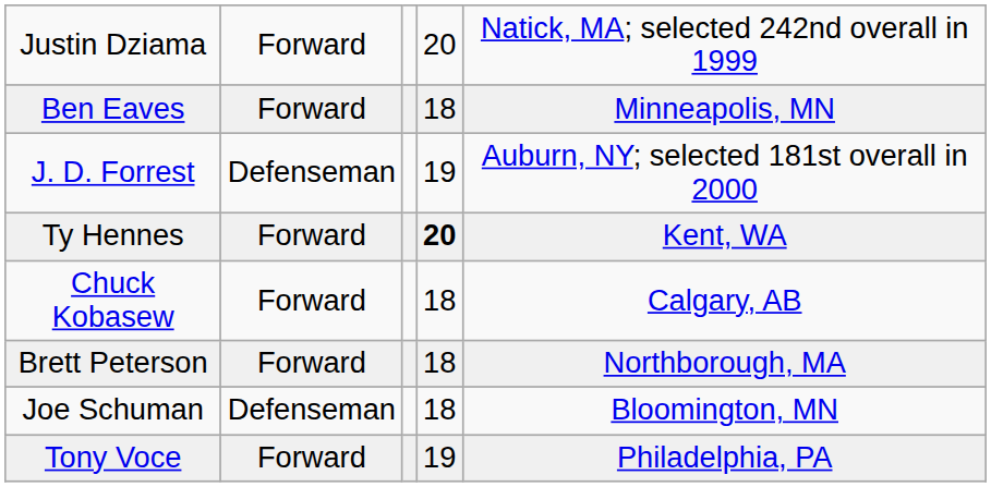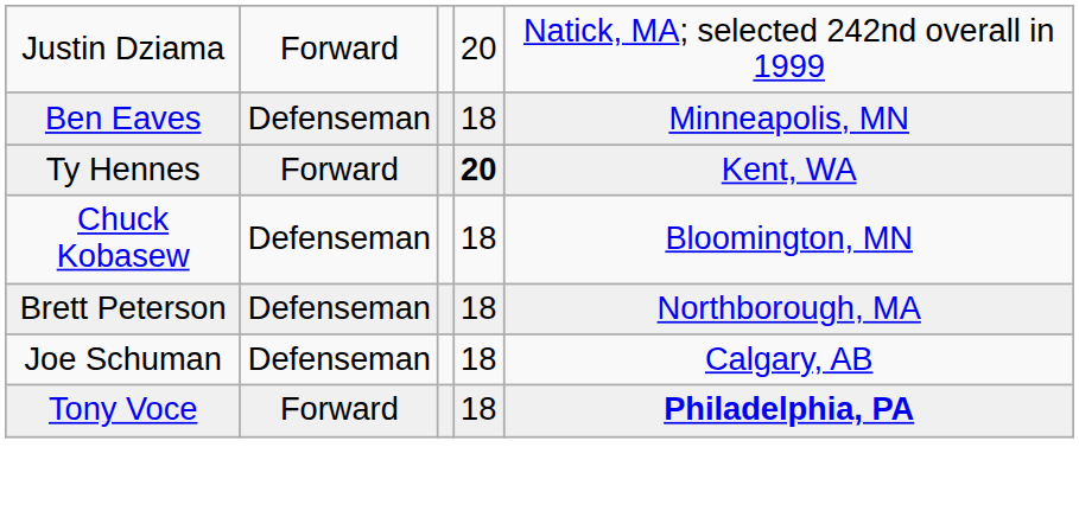 <table class="wikitable" width="60%">
 <tr align="center" bgcolor="">
 <td>Justin Dziama</td>
 <td>Forward</td>
 <td></td>
 <td>20</td>
 <td><a href='#'>Natick, MA</a>; selected 242nd overall in <a href='#'>1999</a></td>
 </tr>
 <tr align="center" bgcolor="f0f0f0">
 <td><a href='#'>Ben Eaves</a></td>
-<td>Forward</td>
+<td>Defenseman</td>
 <td></td>
 <td>18</td>
 <td><a href='#'>Minneapolis, MN</a></td>
-</tr>
-<tr align="center" bgcolor="">
-<td><a href='#'>J. D. Forrest</a></td>
-<td>Defenseman</td>
-<td></td>
-<td>19</td>
-<td><a href='#'>Auburn, NY</a>; selected 181st overall in <a href='#'>2000</a></td>
 </tr>
 <tr align="center" bgcolor="f0f0f0">
 <td>Ty Hennes</td>
 <td>Forward</td>
 <td></td>
 <td><strong>20</strong></td>
 <td><a href='#'>Kent, WA</a></td>
 </tr>
 <tr align="center" bgcolor="">
 <td><a href='#'>Chuck Kobasew</a></td>
-<td>Forward</td>
+<td>Defenseman</td>
 <td></td>
 <td>18</td>
-<td><a href='#'>Calgary, AB</a></td>
+<td><a href='#'>Bloomington, MN</a></td>
 </tr>
 <tr align="center" bgcolor="f0f0f0">
 <td>Brett Peterson</td>
-<td>Forward</td>
+<td>Defenseman</td>
 <td></td>
 <td>18</td>
 <td><a href='#'>Northborough, MA</a></td>
 </tr>
 <tr align="center" bgcolor="">
 <td>Joe Schuman</td>
 <td>Defenseman</td>
 <td></td>
 <td>18</td>
-<td><a href='#'>Bloomington, MN</a></td>
+<td><a href='#'>Calgary, AB</a></td>
 </tr>
 <tr align="center" bgcolor="f0f0f0">
 <td><a href='#'>Tony Voce</a></td>
 <td>Forward</td>
 <td></td>
-<td>19</td>
-<td><a href='#'>Philadelphia, PA</a></td>
+<td>18</td>
+<td><strong><a href='#'>Philadelphia, PA</a></strong></td>
 </tr>
 </table>
